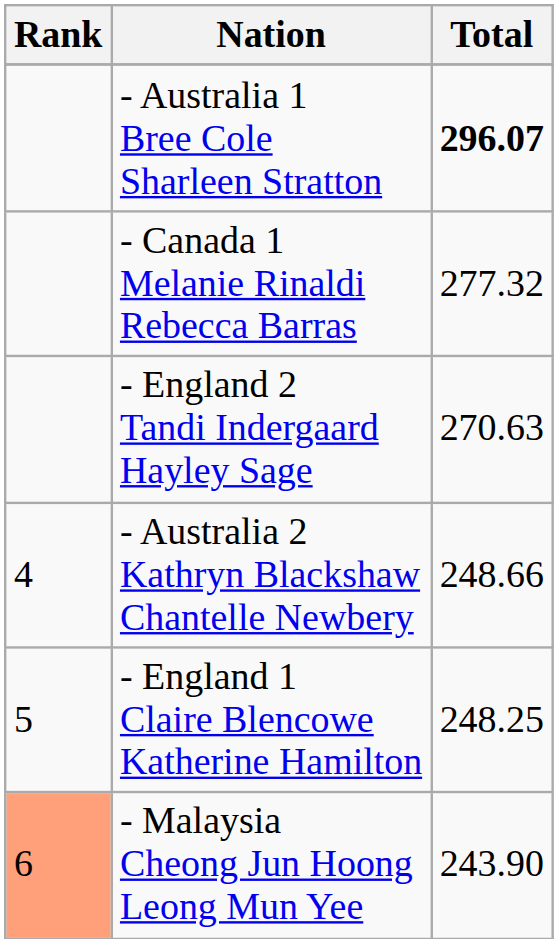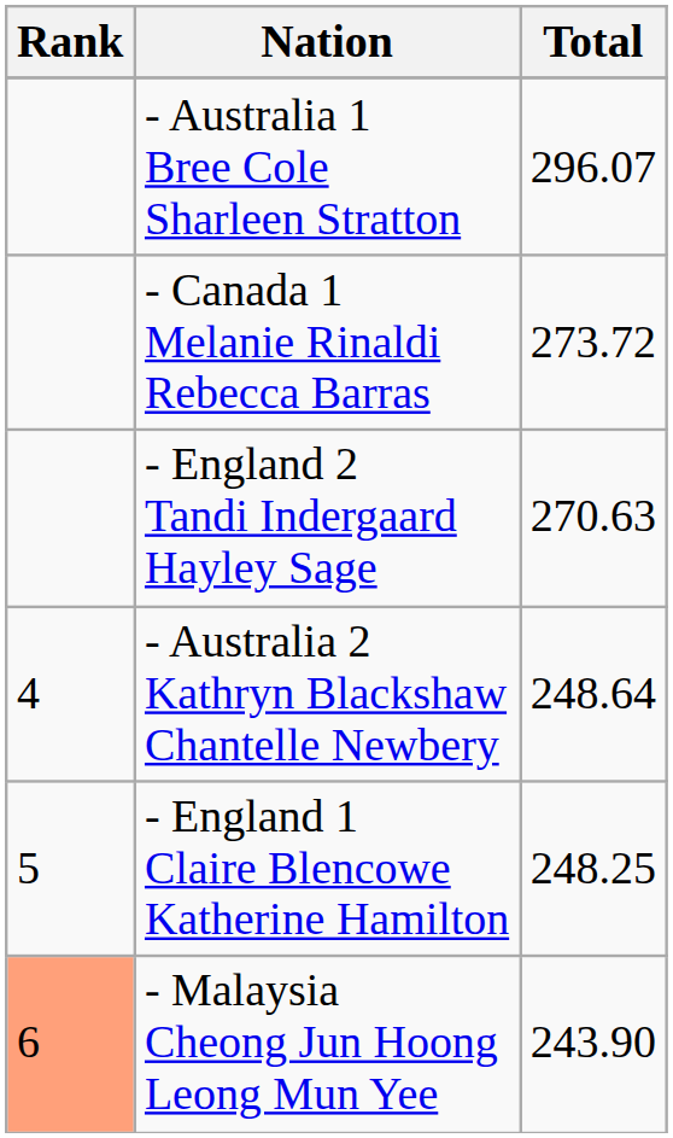 <table class="wikitable">
 <tr>
 <th>Rank</th>
 <th>Nation</th>
 <th>Total</th>
 </tr>
 <tr>
 </tr>
 <tr>
 <td></td>
 <td align=left> - Australia 1<br><a href='#'>Bree Cole</a><br><a href='#'>Sharleen Stratton</a></td>
-<td><strong>296.07</strong></td>
+<td>296.07</td>
 </tr>
 <tr>
 <td></td>
 <td align=left> - Canada 1<br><a href='#'>Melanie Rinaldi</a><br><a href='#'>Rebecca Barras</a></td>
-<td>277.32</td>
+<td>273.72</td>
 </tr>
 <tr>
 <td></td>
 <td align=left> - England 2<br><a href='#'>Tandi Indergaard</a><br><a href='#'>Hayley Sage</a></td>
 <td>270.63</td>
 </tr>
 <tr>
 <td>4</td>
 <td align=left> - Australia 2<br><a href='#'>Kathryn Blackshaw</a><br><a href='#'>Chantelle Newbery</a></td>
-<td>248.66</td>
+<td>248.64</td>
 </tr>
 <tr>
 <td>5</td>
 <td align=left> - England 1<br><a href='#'>Claire Blencowe</a><br><a href='#'>Katherine Hamilton</a></td>
 <td>248.25</td>
 </tr>
 <tr>
 <td style="background: lightsalmon;">6</td>
 <td align=left> - Malaysia<br><a href='#'>Cheong Jun Hoong</a><br><a href='#'>Leong Mun Yee</a></td>
 <td>243.90</td>
 </tr>
 </table>
